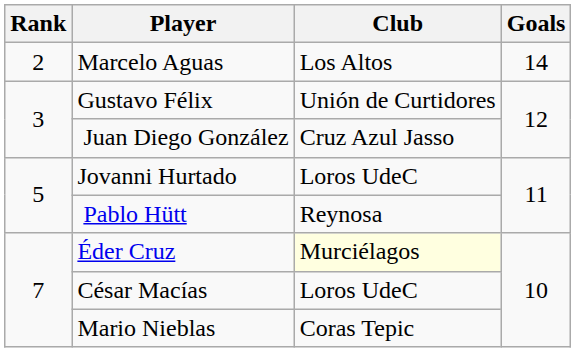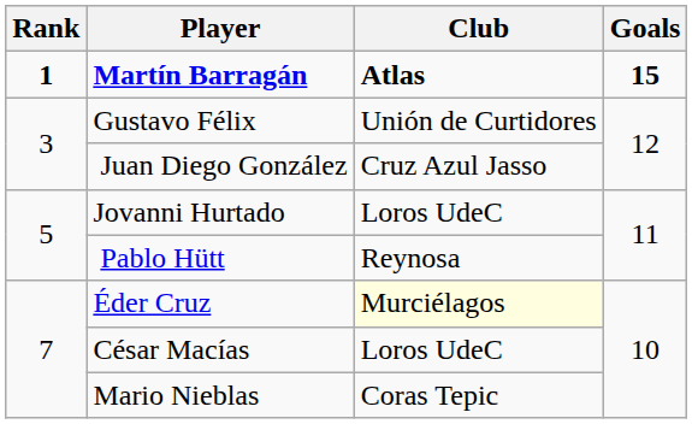 <table class="wikitable">
 <tr>
 <th>Rank</th>
 <th>Player</th>
 <th>Club</th>
 <th>Goals</th>
 </tr>
 <tr>
-<td align=center rowspan=1>2</td>
-<td> Marcelo Aguas</td>
-<td>Los Altos</td>
-<td align=center rowspan=1>14</td>
+<td align=center rowspan=1><strong>1</strong></td>
+<td> <strong><a href='#'>Martín Barragán</a></strong></td>
+<td><strong>Atlas</strong></td>
+<td align=center rowspan=1><strong>15</strong></td>
 </tr>
 <tr>
 <td align=center rowspan=2>3</td>
 <td> Gustavo Félix</td>
 <td>Unión de Curtidores</td>
 <td align=center rowspan=2>12</td>
 </tr>
 <tr>
 <td> Juan Diego González</td>
 <td>Cruz Azul Jasso</td>
 </tr>
 <tr>
 <td align=center rowspan=2>5</td>
 <td> Jovanni Hurtado</td>
 <td>Loros UdeC</td>
 <td align=center rowspan=2>11</td>
 </tr>
 <tr>
 <td> <a href='#'>Pablo Hütt</a></td>
 <td>Reynosa</td>
 </tr>
 <tr>
 <td align=center rowspan=3>7</td>
 <td> <a href='#'>Éder Cruz</a></td>
 <td style="background: lightyellow;">Murciélagos</td>
 <td align=center rowspan=3>10</td>
 </tr>
 <tr>
 <td> César Macías</td>
 <td>Loros UdeC</td>
 </tr>
 <tr>
 <td> Mario Nieblas</td>
 <td>Coras Tepic</td>
 </tr>
 </table>
